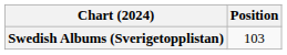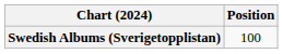 <table class="wikitable plainrowheaders" style="text-align:center;">
 <tr>
 <th scope="column">Chart (2024)</th>
 <th scope="column">Position</th>
 </tr>
 <tr>
 <th scope="row">Swedish Albums (Sverigetopplistan)</th>
-<td>103</td>
+<td>100</td>
 </tr>
 </table>
